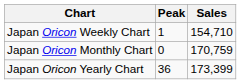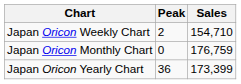 <table class="wikitable sortable">
 <tr>
 <th>Chart</th>
 <th>Peak</th>
 <th>Sales</th>
 </tr>
 <tr>
 <td>Japan <em><a href='#'>Oricon</a></em> Weekly Chart</td>
-<td>1</td>
+<td>2</td>
 <td>154,710</td>
 </tr>
 <tr>
 <td>Japan <em><a href='#'>Oricon</a></em> Monthly Chart</td>
 <td>0</td>
-<td>170,759</td>
+<td>176,759</td>
 </tr>
 <tr>
 <td>Japan <em>Oricon</em> Yearly Chart</td>
 <td>36</td>
 <td>173,399</td>
 </tr>
 </table>
